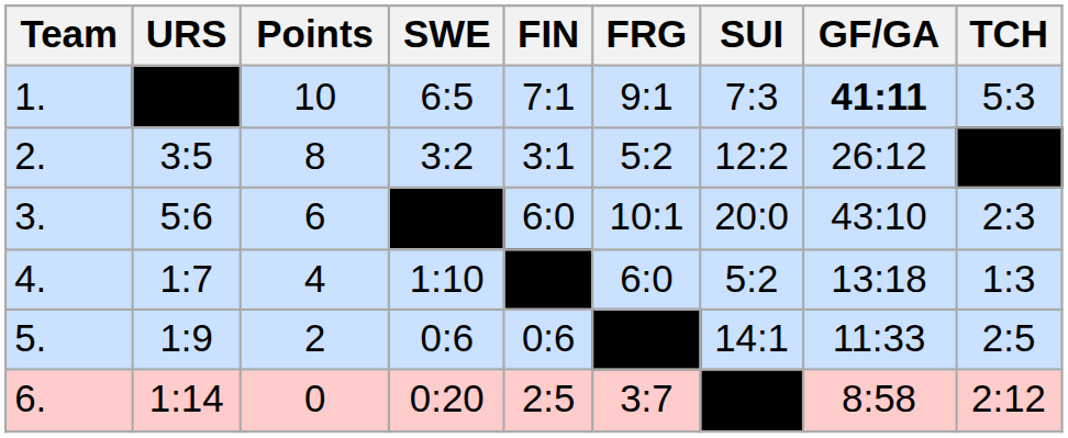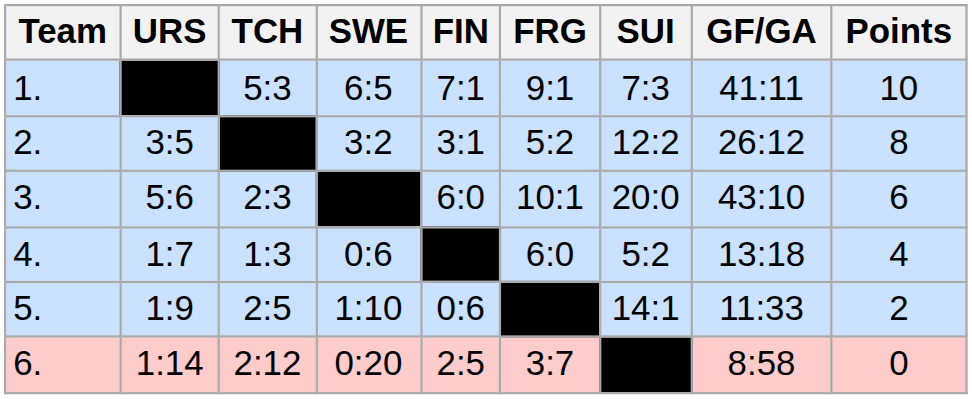 <table class="wikitable" bgcolor="#EFEFFF" width="50%">
 <tr bgcolor="#BCD2EE">
 <th>Team</th>
 <th>URS</th>
-<th>Points</th>
+<th>TCH</th>
 <th>SWE</th>
 <th>FIN</th>
 <th>FRG</th>
 <th>SUI</th>
 <th>GF/GA</th>
-<th>TCH</th>
+<th>Points</th>
 </tr>
 <tr bgcolor="#CAE1FF" align="center">
 <td align="left">1. </td>
 <td style="background:#000000;"></td>
-<td>10</td>
+<td>5:3</td>
 <td>6:5</td>
 <td>7:1</td>
 <td>9:1</td>
 <td>7:3</td>
-<td><strong>41:11</strong></td>
-<td>5:3</td>
+<td>41:11</td>
+<td>10</td>
 </tr>
 <tr bgcolor="#CAE1FF" align="center">
 <td align="left">2. </td>
 <td>3:5</td>
-<td>8</td>
+<td style="background:#000000;"></td>
 <td>3:2</td>
 <td>3:1</td>
 <td>5:2</td>
 <td>12:2</td>
 <td>26:12</td>
-<td style="background:#000000;"></td>
+<td>8</td>
 </tr>
 <tr bgcolor="#CAE1FF" align="center">
 <td align="left">3. </td>
 <td>5:6</td>
-<td>6</td>
+<td>2:3</td>
 <td style="background:#000000;"></td>
 <td>6:0</td>
 <td>10:1</td>
 <td>20:0</td>
 <td>43:10</td>
-<td>2:3</td>
+<td>6</td>
 </tr>
 <tr bgcolor="#CAE1FF" align="center">
 <td align="left">4. </td>
 <td>1:7</td>
-<td>4</td>
-<td>1:10</td>
+<td>1:3</td>
+<td>0:6</td>
 <td style="background:#000000;"></td>
 <td>6:0</td>
 <td>5:2</td>
 <td>13:18</td>
-<td>1:3</td>
+<td>4</td>
 </tr>
 <tr bgcolor="#CAE1FF" align="center">
 <td align="left">5. </td>
 <td>1:9</td>
-<td>2</td>
-<td>0:6</td>
+<td>2:5</td>
+<td>1:10</td>
 <td>0:6</td>
 <td style="background:#000000;"></td>
 <td>14:1</td>
 <td>11:33</td>
-<td>2:5</td>
+<td>2</td>
 </tr>
 <tr bgcolor="#ffcccc" align="center">
 <td align="left">6. </td>
 <td>1:14</td>
-<td>0</td>
+<td>2:12</td>
 <td>0:20</td>
 <td>2:5</td>
 <td>3:7</td>
 <td style="background:#000000;"></td>
 <td>8:58</td>
-<td>2:12</td>
+<td>0</td>
 </tr>
 </table>
